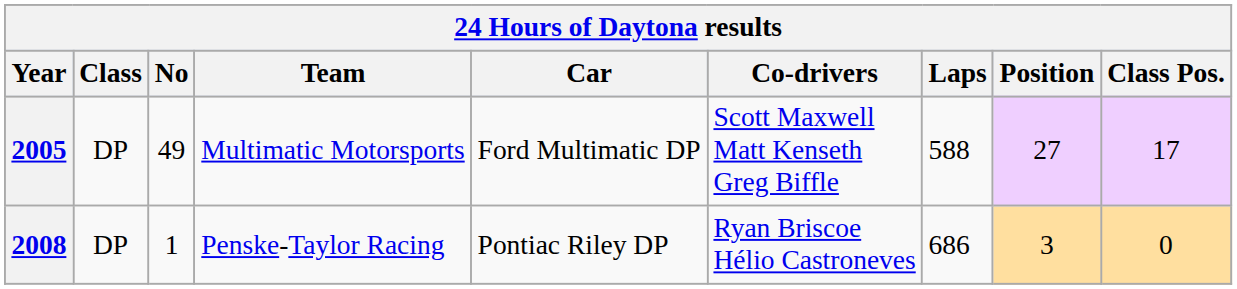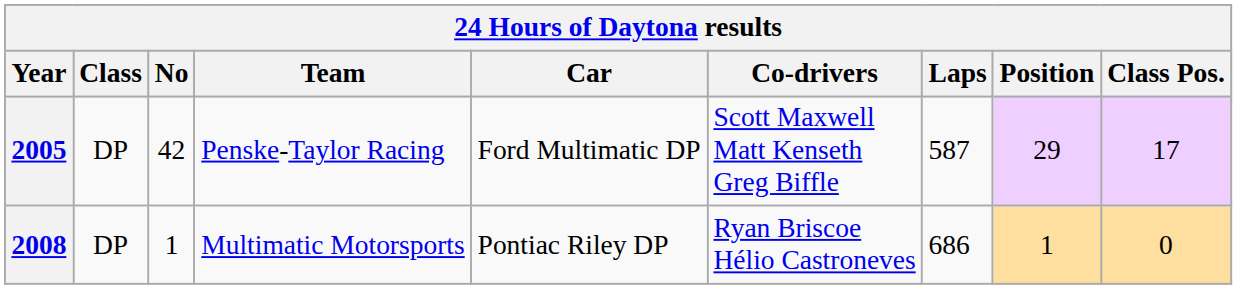 <table class="wikitable" style="font-size:90%">
 <tr>
 <th colspan=45><a href='#'>24 Hours of Daytona</a> results</th>
 </tr>
 <tr style="background:#abbbdd;">
 <th>Year</th>
 <th>Class</th>
 <th>No</th>
 <th>Team</th>
 <th>Car</th>
 <th>Co-drivers</th>
 <th>Laps</th>
 <th>Position</th>
 <th>Class Pos.</th>
 </tr>
 <tr>
 <th><a href='#'>2005</a></th>
 <td align=center>DP</td>
-<td align=center>49</td>
-<td> <a href='#'>Multimatic Motorsports</a></td>
+<td align=center>42</td>
+<td> <a href='#'>Penske</a>-<a href='#'>Taylor Racing</a></td>
 <td>Ford Multimatic DP</td>
 <td> <a href='#'>Scott Maxwell</a><br> <a href='#'>Matt Kenseth</a><br> <a href='#'>Greg Biffle</a></td>
-<td>588</td>
-<td style="background:#EFCFFF;" align=center>27 </td>
+<td>587</td>
+<td style="background:#EFCFFF;" align=center>29 </td>
 <td style="background:#EFCFFF;" align=center>17 </td>
 </tr>
 <tr>
 <th><a href='#'>2008</a></th>
 <td align=center>DP</td>
 <td align=center>1</td>
-<td> <a href='#'>Penske</a>-<a href='#'>Taylor Racing</a></td>
+<td> <a href='#'>Multimatic Motorsports</a></td>
 <td>Pontiac Riley DP</td>
 <td> <a href='#'>Ryan Briscoe</a><br> <a href='#'>Hélio Castroneves</a></td>
 <td>686</td>
-<td style="background:#FFDF9F;" align=center>3</td>
+<td style="background:#FFDF9F;" align=center>1</td>
 <td style="background:#FFDF9F;" align=center>0</td>
 </tr>
 </table>
